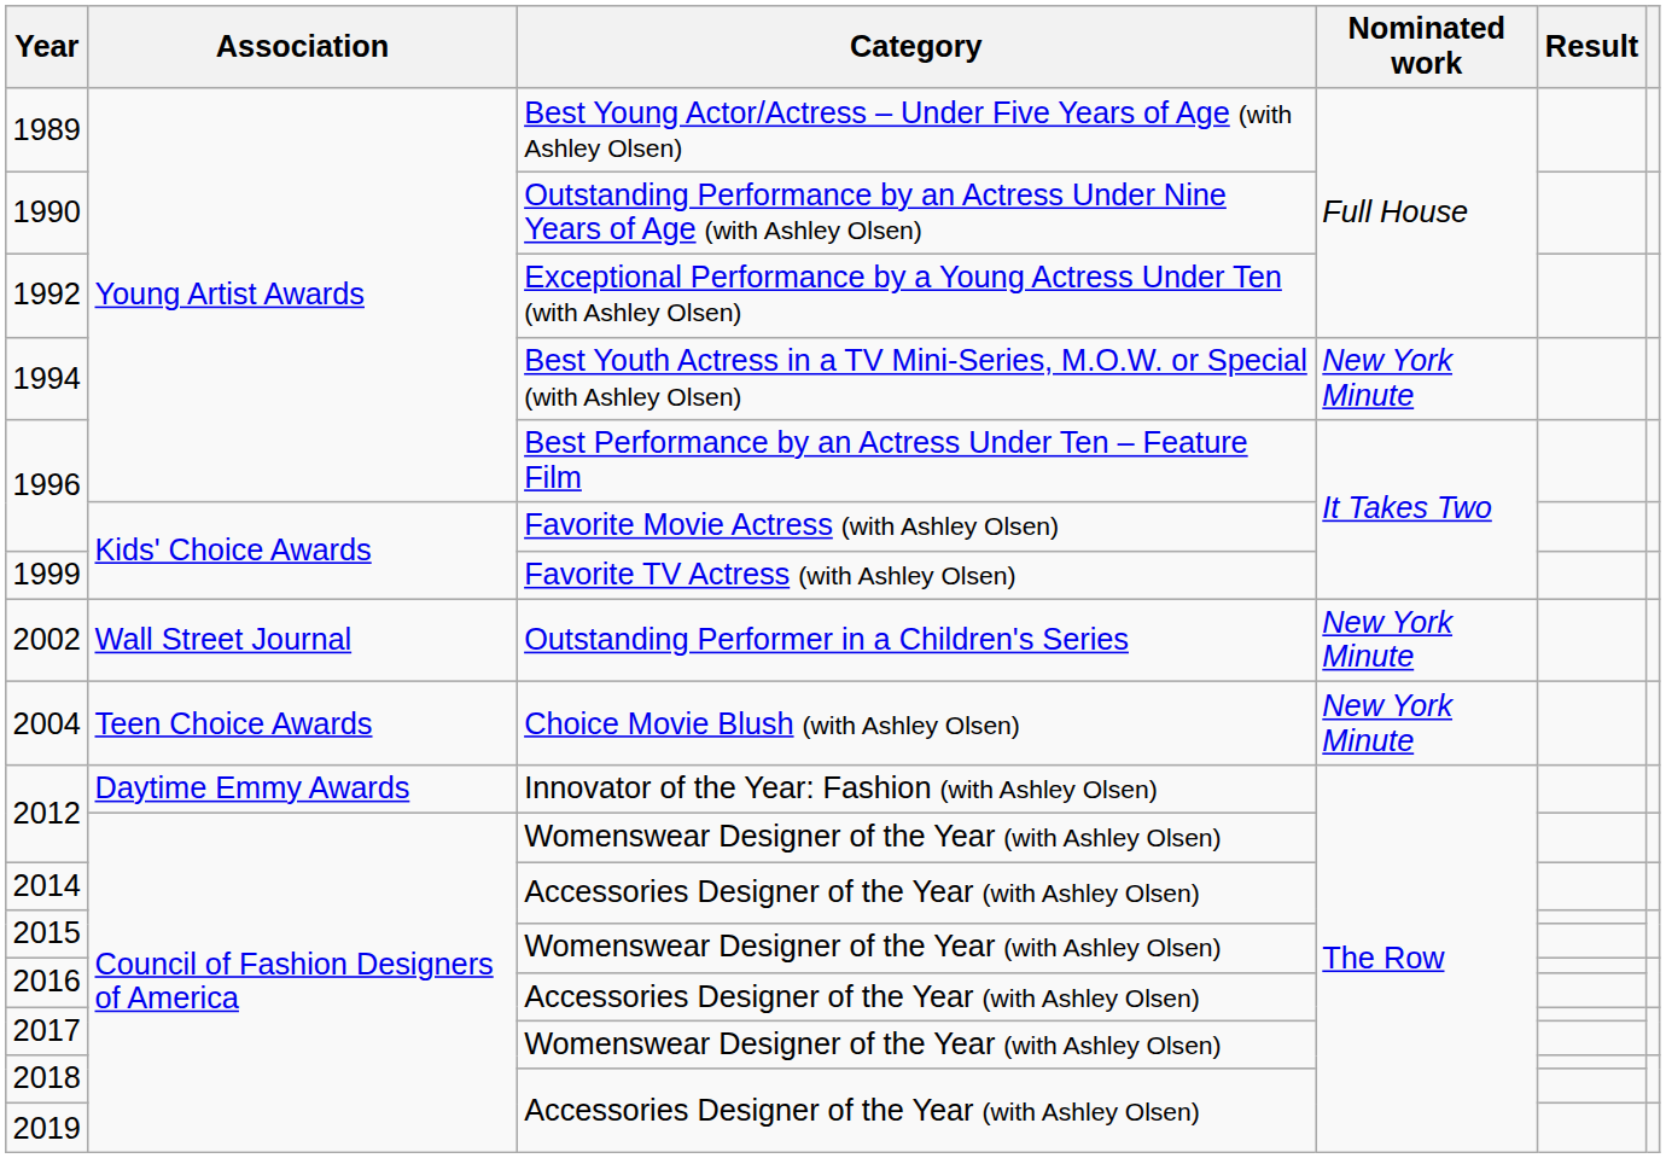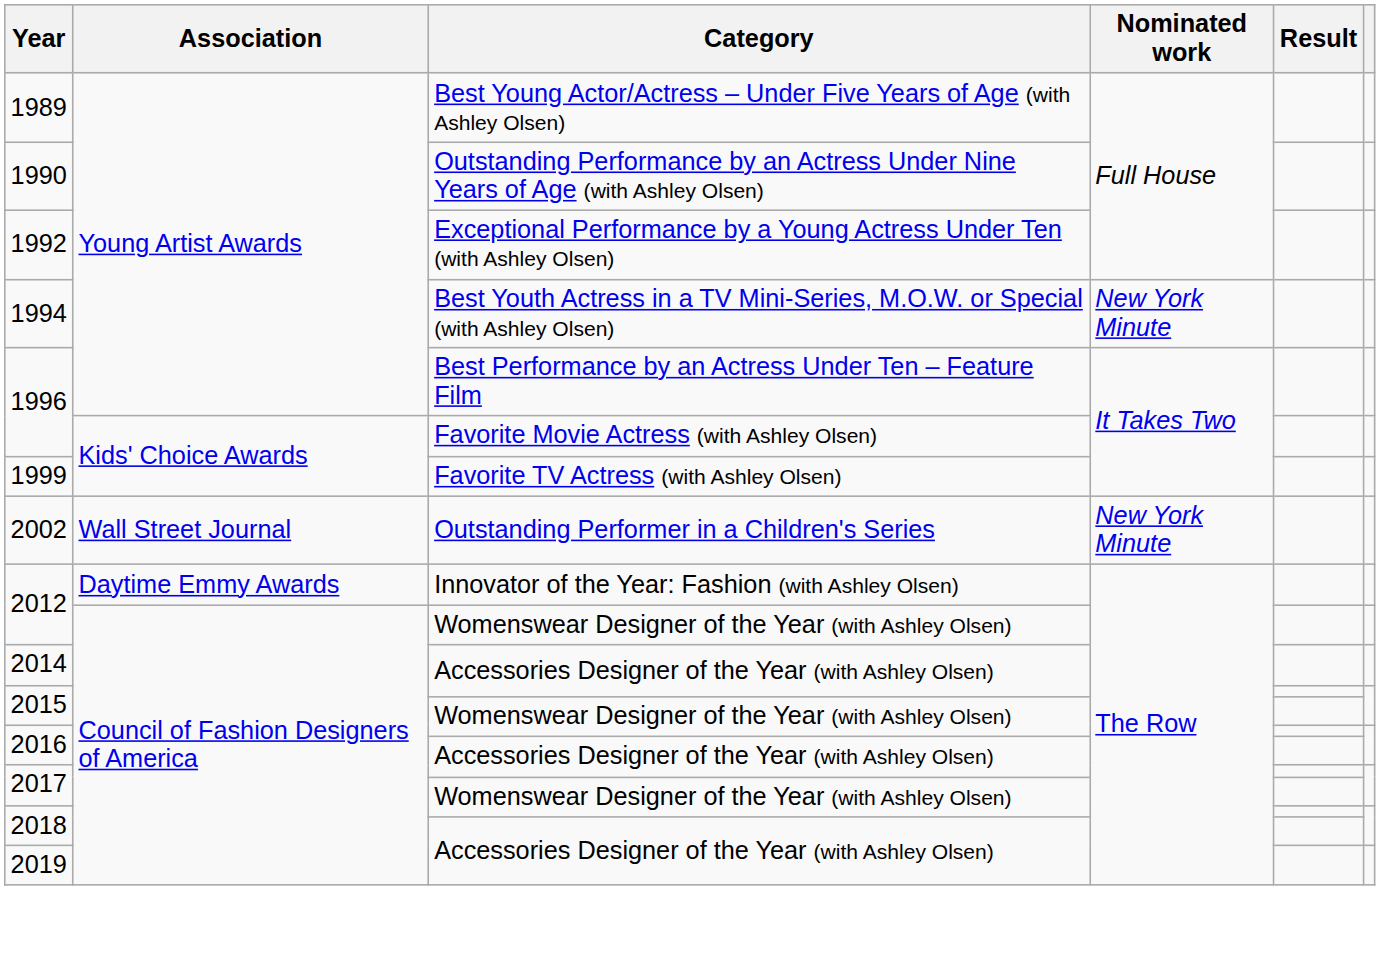 <table class="wikitable plainrowheaders">
 <tr>
 <th scope="col">Year</th>
 <th scope="col">Association</th>
 <th scope="col">Category</th>
 <th scope="col">Nominated work</th>
 <th scope="col">Result</th>
 <th scope="col" class="unsortable"></th>
 </tr>
 <tr>
 <td>1989</td>
 <td rowspan=5><a href='#'>Young Artist Awards</a></td>
 <td><a href='#'>Best Young Actor/Actress – Under Five Years of Age</a>  <small>(with Ashley Olsen)</small></td>
 <td rowspan=3><em>Full House</em></td>
 <td></td>
 <td></td>
 </tr>
 <tr>
 <td>1990</td>
 <td><a href='#'>Outstanding Performance by an Actress Under Nine Years of Age</a>  <small>(with Ashley Olsen)</small></td>
 <td></td>
 <td></td>
 </tr>
 <tr>
 <td>1992</td>
 <td><a href='#'>Exceptional Performance by a Young Actress Under Ten</a> <small>(with Ashley Olsen)</small></td>
 <td></td>
 <td></td>
 </tr>
 <tr>
 <td>1994</td>
 <td><a href='#'>Best Youth Actress in a TV Mini-Series, M.O.W. or Special</a> <small>(with Ashley Olsen)</small></td>
 <td><em><a href='#'>New York Minute</a></em></td>
 <td></td>
 <td></td>
 </tr>
 <tr>
 <td rowspan=2>1996</td>
 <td><a href='#'>Best Performance by an Actress Under Ten – Feature Film</a></td>
 <td rowspan=3><em><a href='#'>It Takes Two</a></em></td>
 <td></td>
 <td></td>
 </tr>
 <tr>
 <td rowspan=2><a href='#'>Kids' Choice Awards</a></td>
 <td><a href='#'>Favorite Movie Actress</a> <small>(with Ashley Olsen)</small></td>
 <td></td>
 <td></td>
 </tr>
 <tr>
 <td>1999</td>
 <td><a href='#'>Favorite TV Actress</a> <small>(with Ashley Olsen)</small></td>
 <td></td>
 <td></td>
 </tr>
 <tr>
 <td>2002</td>
 <td><a href='#'>Wall Street Journal</a></td>
 <td><a href='#'>Outstanding Performer in a Children's Series</a></td>
-<td><em><a href='#'>New York Minute</a></em></td>
-<td></td>
-<td></td>
-</tr>
-<tr>
-<td>2004</td>
-<td><a href='#'>Teen Choice Awards</a></td>
-<td><a href='#'>Choice Movie Blush</a> <small>(with Ashley Olsen)</small></td>
 <td><em><a href='#'>New York Minute</a></em></td>
 <td></td>
 <td></td>
 </tr>
 <tr>
 <td rowspan=2>2012</td>
 <td><a href='#'>Daytime Emmy Awards</a></td>
 <td>Innovator of the Year: Fashion <small>(with Ashley Olsen)</small></td>
 <td rowspan=12><a href='#'>The Row</a></td>
 <td></td>
 <td></td>
 </tr>
 <tr>
 <td rowspan=11><a href='#'>Council of Fashion Designers of America</a></td>
 <td>Womenswear Designer of the Year <small>(with Ashley Olsen)</small></td>
 <td></td>
 <td></td>
 </tr>
 <tr>
 <td>2014</td>
 <td rowspan=2>Accessories Designer of the Year <small>(with Ashley Olsen)</small></td>
 <td></td>
 <td></td>
 </tr>
 <tr>
 <td rowspan=2>2015</td>
 <td></td>
 <td rowspan=2></td>
 </tr>
 <tr>
 <td rowspan=2>Womenswear Designer of the Year <small>(with Ashley Olsen)</small></td>
 <td></td>
 </tr>
 <tr>
 <td rowspan=2>2016</td>
 <td></td>
 <td rowspan=2></td>
 </tr>
 <tr>
 <td rowspan=2>Accessories Designer of the Year <small>(with Ashley Olsen)</small></td>
 <td></td>
 </tr>
 <tr>
 <td rowspan=2>2017</td>
 <td></td>
 <td rowspan=2></td>
 </tr>
 <tr>
 <td rowspan=2>Womenswear Designer of the Year <small>(with Ashley Olsen)</small></td>
 <td></td>
 </tr>
 <tr>
 <td rowspan=2>2018</td>
 <td></td>
 <td rowspan=2></td>
 </tr>
 <tr>
 <td rowspan=2>Accessories Designer of the Year <small>(with Ashley Olsen)</small></td>
 <td></td>
 </tr>
 <tr>
 <td rowspan=1>2019</td>
 <td></td>
 <td></td>
 </tr>
 </table>
